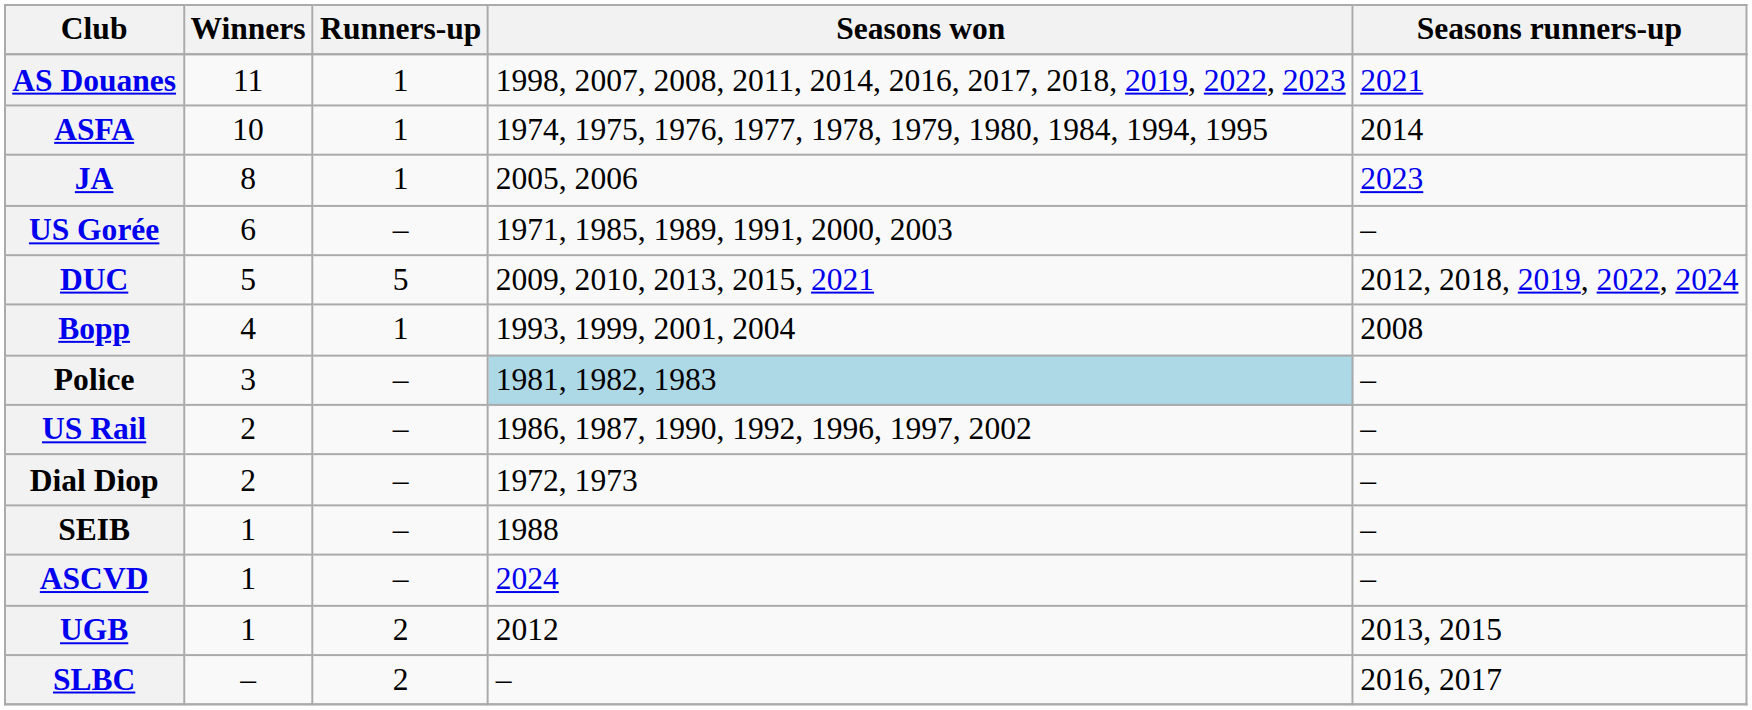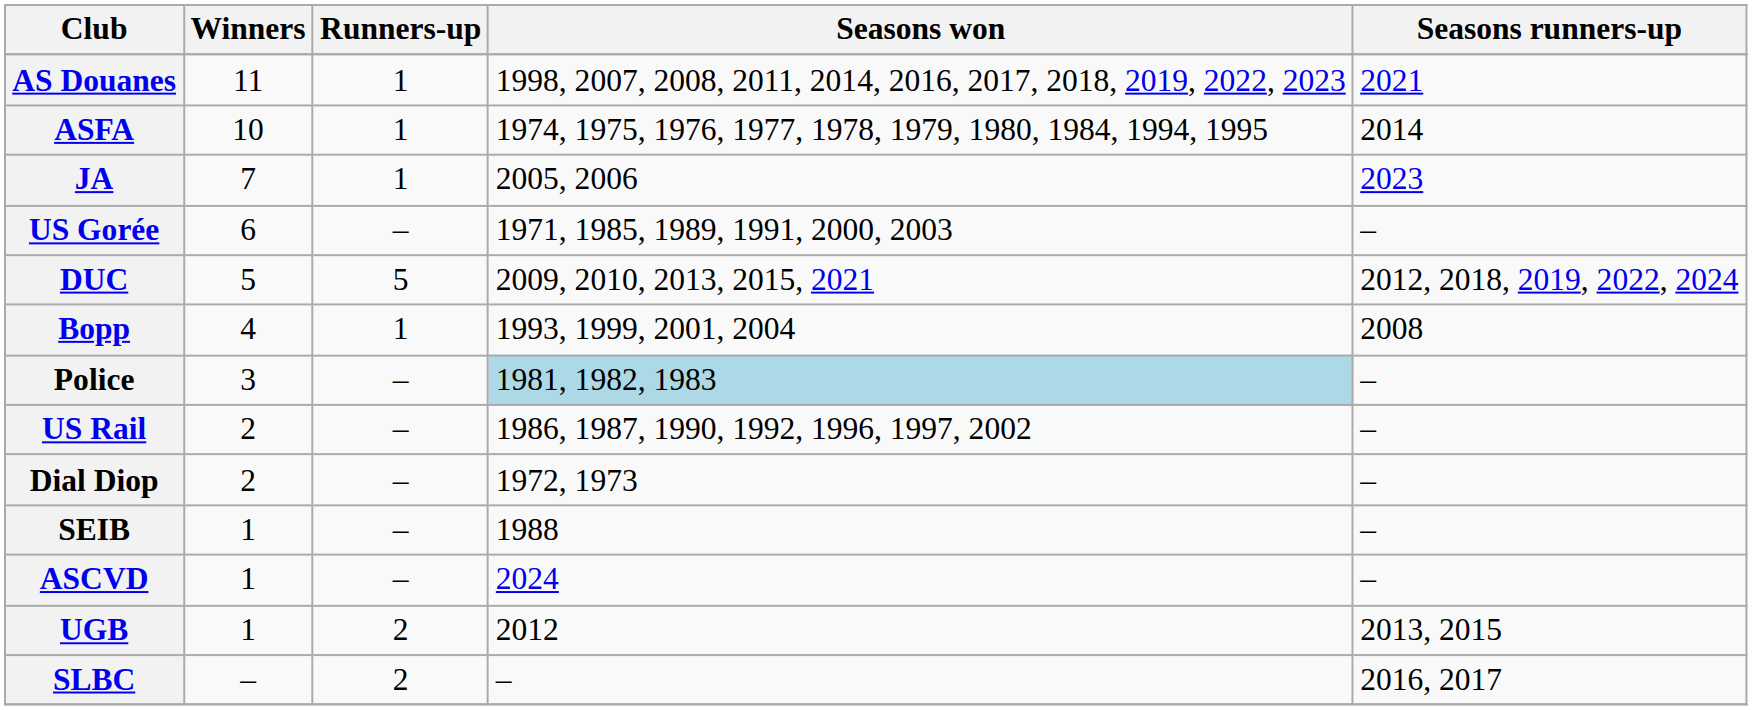 <table class="wikitable sortable plainrowheaders" style="text-align:left">
 <tr>
 <th scope="col">Club</th>
 <th scope="col">Winners</th>
 <th scope="col">Runners-up</th>
 <th scope="col">Seasons won</th>
 <th scope="col">Seasons runners-up</th>
 </tr>
 <tr>
 </tr>
 <tr>
 <th scope="row"><a href='#'>AS Douanes</a></th>
 <td align="center">11</td>
 <td align="center">1</td>
 <td>1998, 2007, 2008, 2011, 2014, 2016, 2017, 2018, <a href='#'>2019</a>, <a href='#'>2022</a>, <a href='#'>2023</a></td>
 <td><a href='#'>2021</a></td>
 </tr>
 <tr>
 <th scope="row"><a href='#'>ASFA</a></th>
 <td align="center">10</td>
 <td align="center">1</td>
 <td>1974, 1975, 1976, 1977, 1978, 1979, 1980, 1984, 1994, 1995</td>
 <td>2014</td>
 </tr>
 <tr>
 <th scope="row"><a href='#'>JA</a></th>
-<td align="center">8</td>
+<td align="center">7</td>
 <td align="center">1</td>
 <td>2005, 2006</td>
 <td><a href='#'>2023</a></td>
 </tr>
 <tr>
 <th scope="row"><a href='#'>US Gorée</a></th>
 <td align=center>6</td>
 <td align=center>–</td>
 <td>1971, 1985, 1989, 1991, 2000, 2003</td>
 <td>–</td>
 </tr>
 <tr>
 <th scope="row"><a href='#'>DUC</a></th>
 <td align=center>5</td>
 <td align=center>5</td>
 <td>2009, 2010, 2013, 2015, <a href='#'>2021</a></td>
 <td>2012, 2018, <a href='#'>2019</a>, <a href='#'>2022</a>, <a href='#'>2024</a></td>
 </tr>
 <tr>
 <th scope="row"><a href='#'>Bopp</a></th>
 <td align=center>4</td>
 <td align=center>1</td>
 <td>1993, 1999, 2001, 2004</td>
 <td>2008</td>
 </tr>
 <tr>
 <th scope="row">Police</th>
 <td align=center>3</td>
 <td align=center>–</td>
 <td style="background: lightblue;">1981, 1982, 1983</td>
 <td>–</td>
 </tr>
 <tr>
 <th scope="row"><a href='#'>US Rail</a></th>
 <td align=center>2</td>
 <td align=center>–</td>
 <td>1986, 1987, 1990, 1992, 1996, 1997, 2002</td>
 <td>–</td>
 </tr>
 <tr>
 <th scope="row">Dial Diop</th>
 <td align=center>2</td>
 <td align=center>–</td>
 <td>1972, 1973</td>
 <td>–</td>
 </tr>
 <tr>
 <th scope="row">SEIB</th>
 <td align=center>1</td>
 <td align=center>–</td>
 <td>1988</td>
 <td>–</td>
 </tr>
 <tr>
 <th scope="row"><a href='#'>ASCVD</a></th>
 <td align=center>1</td>
 <td align=center>–</td>
 <td><a href='#'>2024</a></td>
 <td>–</td>
 </tr>
 <tr>
 <th scope="row"><a href='#'>UGB</a></th>
 <td align=center>1</td>
 <td align=center>2</td>
 <td>2012</td>
 <td>2013, 2015</td>
 </tr>
 <tr>
 <th scope="row"><a href='#'>SLBC</a></th>
 <td align=center>–</td>
 <td align=center>2</td>
 <td>–</td>
 <td>2016, 2017</td>
 </tr>
 <tr>
 </tr>
 </table>
